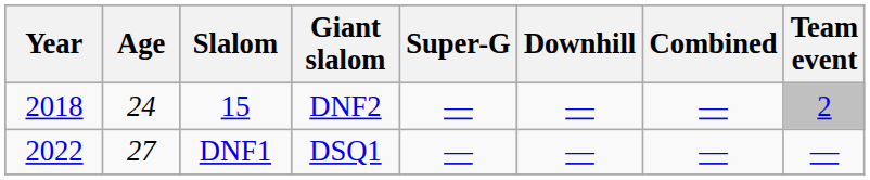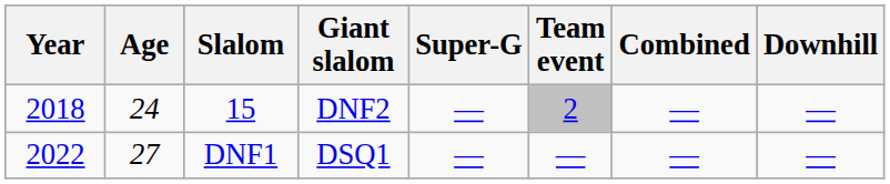 <table class=wikitable style="text-align:center">
 <tr>
 <th>  Year  </th>
 <th> Age </th>
 <th> Slalom </th>
 <th> Giant <br> slalom </th>
 <th>Super-G</th>
+<th>Team<br>event</th>
+<th>Combined</th>
 <th>Downhill</th>
-<th>Combined</th>
-<th>Team<br>event</th>
 </tr>
 <tr>
 <td><a href='#'>2018</a></td>
 <td><em>24</em></td>
 <td><a href='#'>15</a></td>
 <td><a href='#'>DNF2</a></td>
 <td><a href='#'>—</a></td>
+<td bgcolor=silver><a href='#'>2</a></td>
 <td><a href='#'>—</a></td>
 <td><a href='#'>—</a></td>
-<td bgcolor=silver><a href='#'>2</a></td>
 </tr>
 <tr>
 <td><a href='#'>2022</a></td>
 <td><em>27</em></td>
 <td><a href='#'>DNF1</a></td>
 <td><a href='#'>DSQ1</a></td>
 <td><a href='#'>—</a></td>
 <td><a href='#'>—</a></td>
 <td><a href='#'>—</a></td>
 <td><a href='#'>—</a></td>
 </tr>
 </table>
